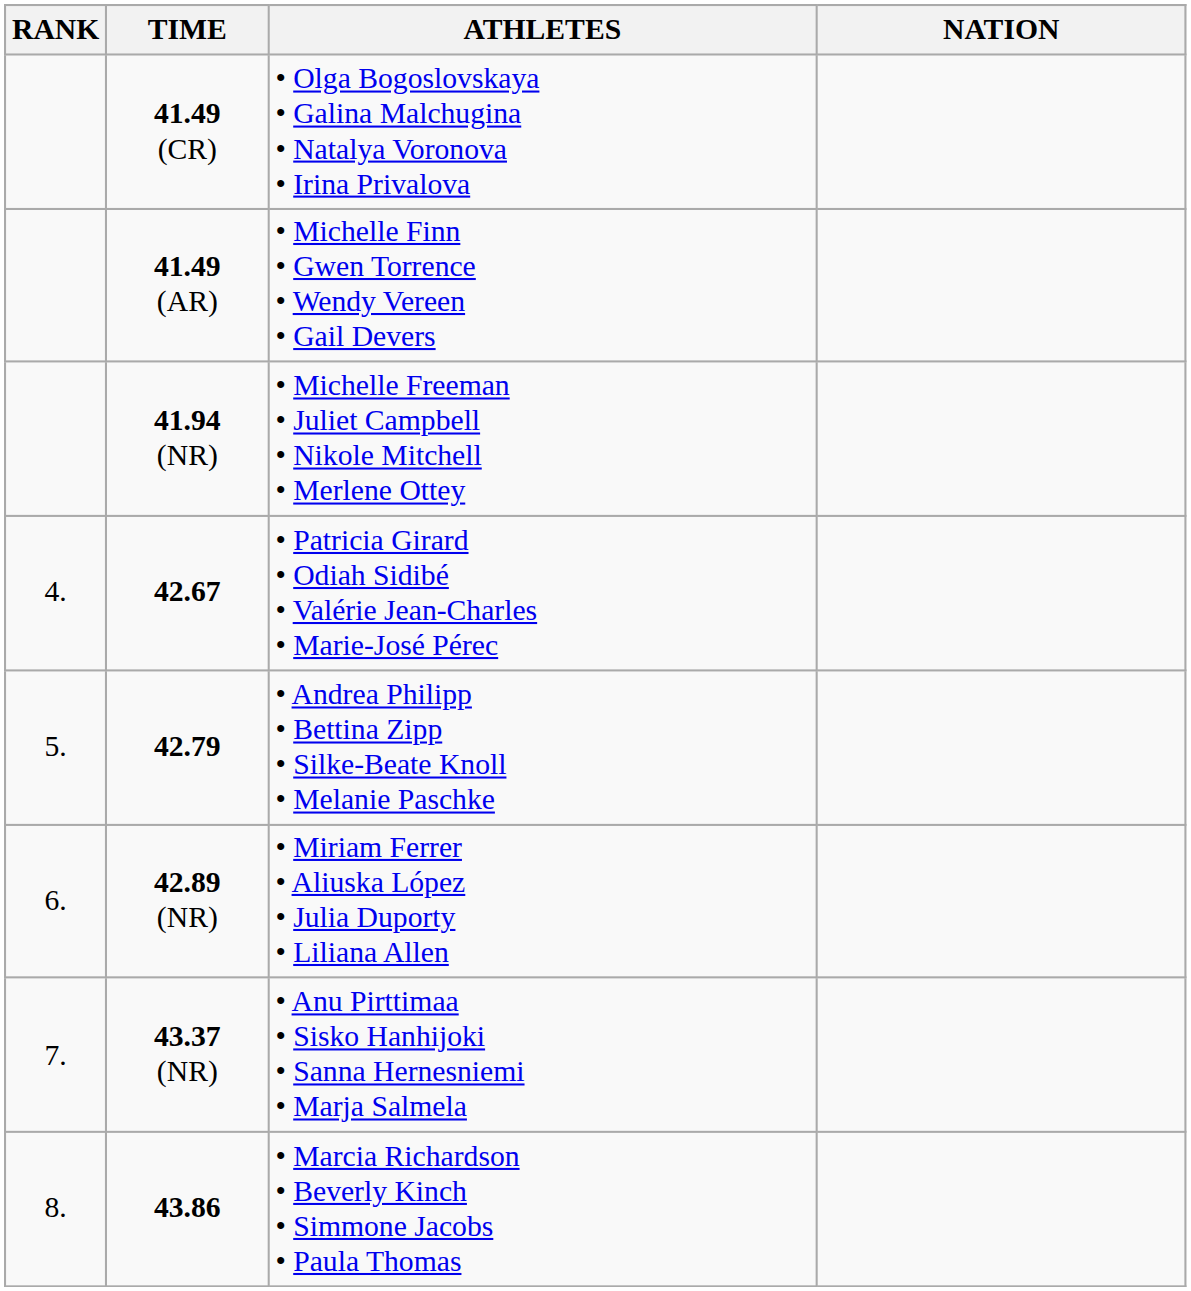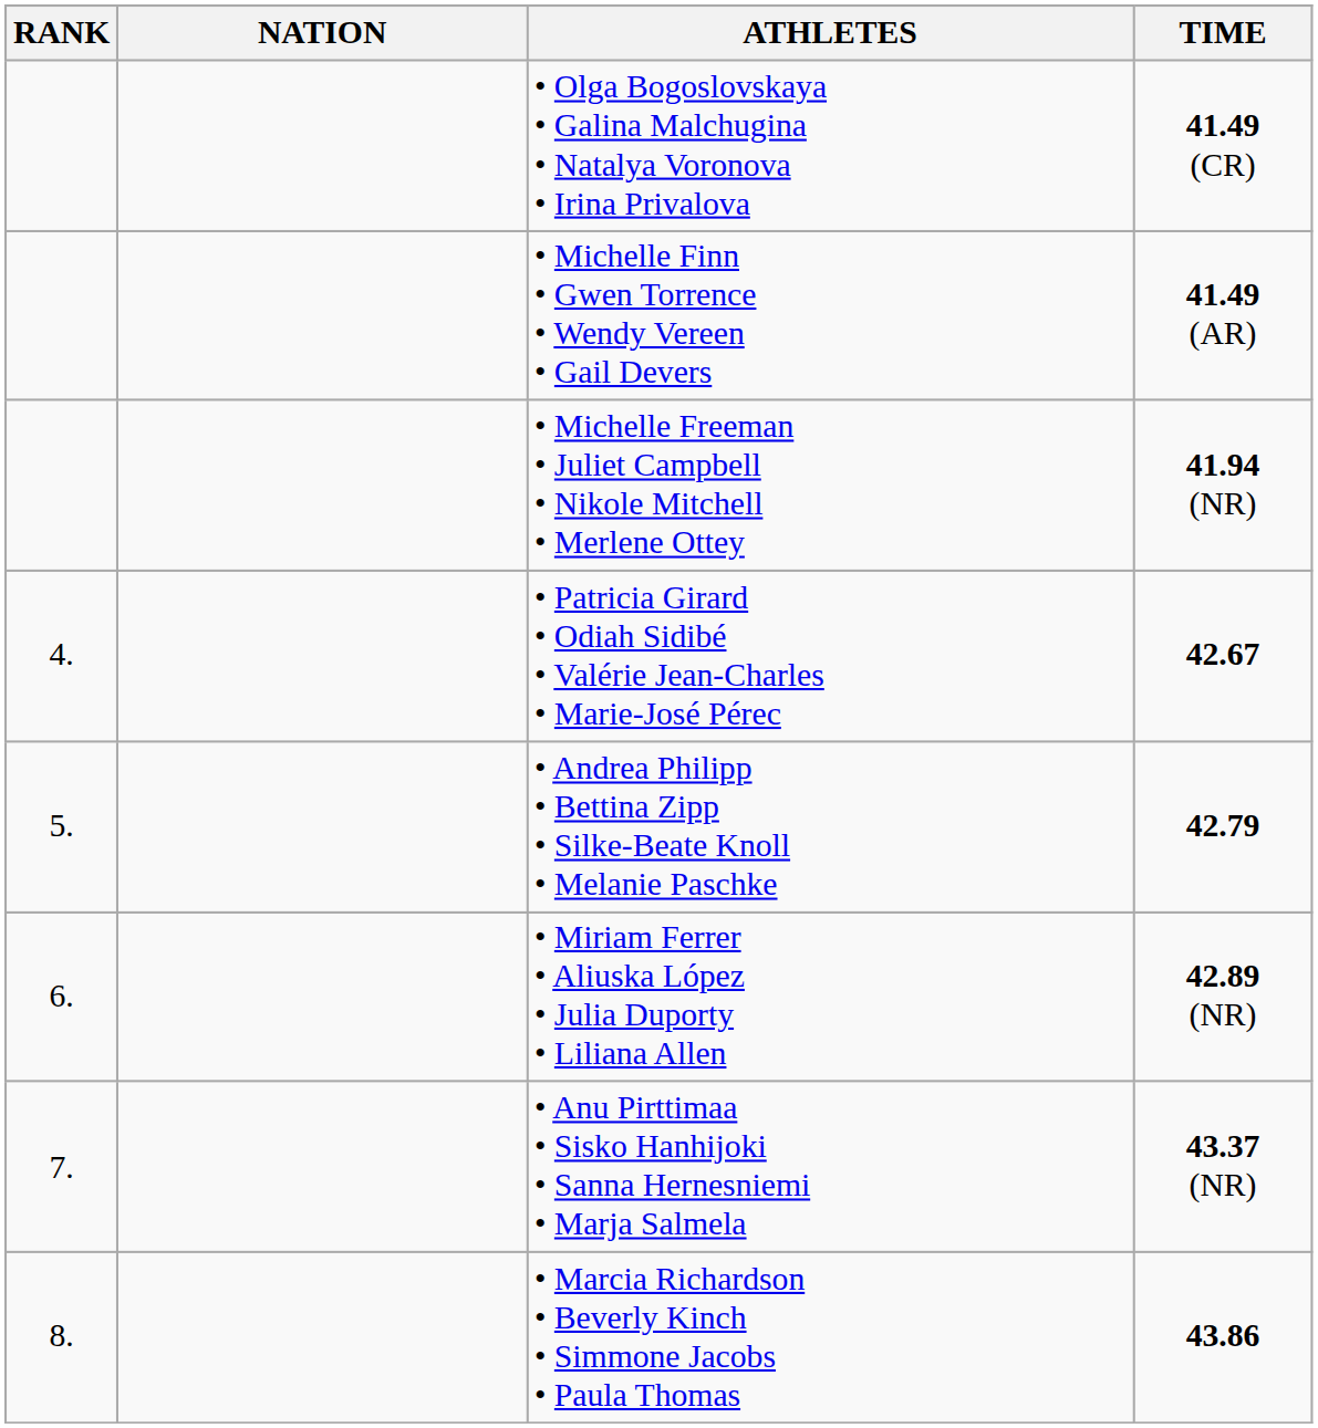 <table class="wikitable" style="border-collapse: collapse; font-size: 90%;">
 <tr>
 <th>RANK</th>
+<th style="width: 12em">NATION</th>
+<th style="width: 18em">ATHLETES</th>
 <th style="width: 5em">TIME</th>
-<th style="width: 18em">ATHLETES</th>
-<th style="width: 12em">NATION</th>
 </tr>
 <tr>
 <td align="center"></td>
+<td align="center"></td>
+<td>• <a href='#'>Olga Bogoslovskaya</a><br>• <a href='#'>Galina Malchugina</a><br>• <a href='#'>Natalya Voronova</a><br>• <a href='#'>Irina Privalova</a></td>
 <td align="center"><strong>41.49</strong><br>(CR)</td>
-<td>• <a href='#'>Olga Bogoslovskaya</a><br>• <a href='#'>Galina Malchugina</a><br>• <a href='#'>Natalya Voronova</a><br>• <a href='#'>Irina Privalova</a></td>
-<td align="center"></td>
 </tr>
 <tr>
 <td align="center"></td>
+<td align="center"></td>
+<td>• <a href='#'>Michelle Finn</a><br>• <a href='#'>Gwen Torrence</a><br>• <a href='#'>Wendy Vereen</a><br>• <a href='#'>Gail Devers</a></td>
 <td align="center"><strong>41.49</strong><br>(AR)</td>
-<td>• <a href='#'>Michelle Finn</a><br>• <a href='#'>Gwen Torrence</a><br>• <a href='#'>Wendy Vereen</a><br>• <a href='#'>Gail Devers</a></td>
-<td align="center"></td>
 </tr>
 <tr>
 <td align="center"></td>
+<td align="center"></td>
+<td>• <a href='#'>Michelle Freeman</a><br>• <a href='#'>Juliet Campbell</a><br>• <a href='#'>Nikole Mitchell</a><br>• <a href='#'>Merlene Ottey</a></td>
 <td align="center"><strong>41.94</strong><br>(NR)</td>
-<td>• <a href='#'>Michelle Freeman</a><br>• <a href='#'>Juliet Campbell</a><br>• <a href='#'>Nikole Mitchell</a><br>• <a href='#'>Merlene Ottey</a></td>
-<td align="center"></td>
 </tr>
 <tr>
 <td align="center">4.</td>
+<td align="center"></td>
+<td>• <a href='#'>Patricia Girard</a><br>• <a href='#'>Odiah Sidibé</a><br>• <a href='#'>Valérie Jean-Charles</a><br>• <a href='#'>Marie-José Pérec</a></td>
 <td align="center"><strong>42.67</strong></td>
-<td>• <a href='#'>Patricia Girard</a><br>• <a href='#'>Odiah Sidibé</a><br>• <a href='#'>Valérie Jean-Charles</a><br>• <a href='#'>Marie-José Pérec</a></td>
-<td align="center"></td>
 </tr>
 <tr>
 <td align="center">5.</td>
+<td align="center"></td>
+<td>• <a href='#'>Andrea Philipp</a><br>• <a href='#'>Bettina Zipp</a><br>• <a href='#'>Silke-Beate Knoll</a><br>• <a href='#'>Melanie Paschke</a></td>
 <td align="center"><strong>42.79</strong></td>
-<td>• <a href='#'>Andrea Philipp</a><br>• <a href='#'>Bettina Zipp</a><br>• <a href='#'>Silke-Beate Knoll</a><br>• <a href='#'>Melanie Paschke</a></td>
-<td align="center"></td>
 </tr>
 <tr>
 <td align="center">6.</td>
+<td align="center"></td>
+<td>• <a href='#'>Miriam Ferrer</a><br>• <a href='#'>Aliuska López</a><br>• <a href='#'>Julia Duporty</a><br>• <a href='#'>Liliana Allen</a></td>
 <td align="center"><strong>42.89</strong><br>(NR)</td>
-<td>• <a href='#'>Miriam Ferrer</a><br>• <a href='#'>Aliuska López</a><br>• <a href='#'>Julia Duporty</a><br>• <a href='#'>Liliana Allen</a></td>
-<td align="center"></td>
 </tr>
 <tr>
 <td align="center">7.</td>
+<td align="center"></td>
+<td>• <a href='#'>Anu Pirttimaa</a><br>• <a href='#'>Sisko Hanhijoki</a><br>• <a href='#'>Sanna Hernesniemi</a><br>• <a href='#'>Marja Salmela</a></td>
 <td align="center"><strong>43.37</strong><br>(NR)</td>
-<td>• <a href='#'>Anu Pirttimaa</a><br>• <a href='#'>Sisko Hanhijoki</a><br>• <a href='#'>Sanna Hernesniemi</a><br>• <a href='#'>Marja Salmela</a></td>
-<td align="center"></td>
 </tr>
 <tr>
 <td align="center">8.</td>
+<td align="center"></td>
+<td>• <a href='#'>Marcia Richardson</a><br>• <a href='#'>Beverly Kinch</a><br>• <a href='#'>Simmone Jacobs</a><br>• <a href='#'>Paula Thomas</a></td>
 <td align="center"><strong>43.86</strong></td>
-<td>• <a href='#'>Marcia Richardson</a><br>• <a href='#'>Beverly Kinch</a><br>• <a href='#'>Simmone Jacobs</a><br>• <a href='#'>Paula Thomas</a></td>
-<td align="center"></td>
 </tr>
 </table>
